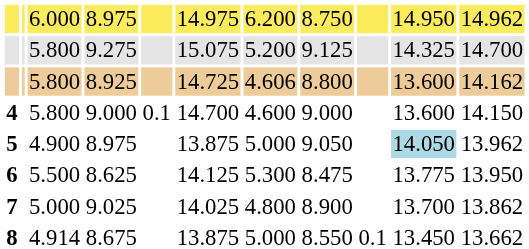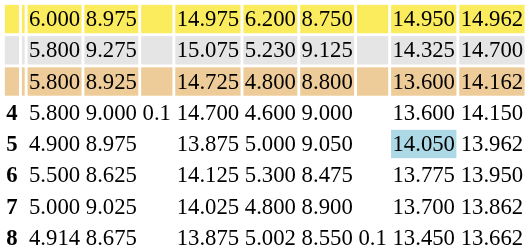 <table>
 <tr bgcolor=fbec5d>
 <th scope=row style="text-align:center"></th>
 <td align=left></td>
 <td>6.000</td>
 <td>8.975</td>
 <td></td>
 <td>14.975</td>
 <td>6.200</td>
 <td>8.750</td>
 <td></td>
 <td>14.950</td>
 <td>14.962</td>
 </tr>
 <tr bgcolor=e5e5e5>
 <th scope=row style="text-align:center"></th>
 <td align=left></td>
 <td>5.800</td>
 <td>9.275</td>
 <td></td>
 <td>15.075</td>
-<td>5.200</td>
+<td>5.230</td>
 <td>9.125</td>
 <td></td>
 <td>14.325</td>
 <td>14.700</td>
 </tr>
 <tr bgcolor=eecc99>
 <th scope=row style="text-align:center"></th>
 <td align=left></td>
 <td>5.800</td>
 <td>8.925</td>
 <td></td>
 <td>14.725</td>
-<td>4.606</td>
+<td>4.800</td>
 <td>8.800</td>
 <td></td>
 <td>13.600</td>
 <td>14.162</td>
 </tr>
 <tr>
 <th scope=row style="text-align:center">4</th>
 <td align=left></td>
 <td>5.800</td>
 <td>9.000</td>
 <td>0.1</td>
 <td>14.700</td>
 <td>4.600</td>
 <td>9.000</td>
 <td></td>
 <td>13.600</td>
 <td>14.150</td>
 </tr>
 <tr>
 <th scope=row style="text-align:center">5</th>
 <td align=left></td>
 <td>4.900</td>
 <td>8.975</td>
 <td></td>
 <td>13.875</td>
 <td>5.000</td>
 <td>9.050</td>
 <td></td>
 <td style="background: lightblue;">14.050</td>
 <td>13.962</td>
 </tr>
 <tr>
 <th scope=row style="text-align:center">6</th>
 <td align=left></td>
 <td>5.500</td>
 <td>8.625</td>
 <td></td>
 <td>14.125</td>
 <td>5.300</td>
 <td>8.475</td>
 <td></td>
 <td>13.775</td>
 <td>13.950</td>
 </tr>
 <tr>
 <th scope=row style="text-align:center">7</th>
 <td align=left></td>
 <td>5.000</td>
 <td>9.025</td>
 <td></td>
 <td>14.025</td>
 <td>4.800</td>
 <td>8.900</td>
 <td></td>
 <td>13.700</td>
 <td>13.862</td>
 </tr>
 <tr>
 <th scope=row style="text-align:center">8</th>
 <td align=left></td>
 <td>4.914</td>
 <td>8.675</td>
 <td></td>
 <td>13.875</td>
-<td>5.000</td>
+<td>5.002</td>
 <td>8.550</td>
 <td>0.1</td>
 <td>13.450</td>
 <td>13.662</td>
 </tr>
 <tr>
 </tr>
 </table>
